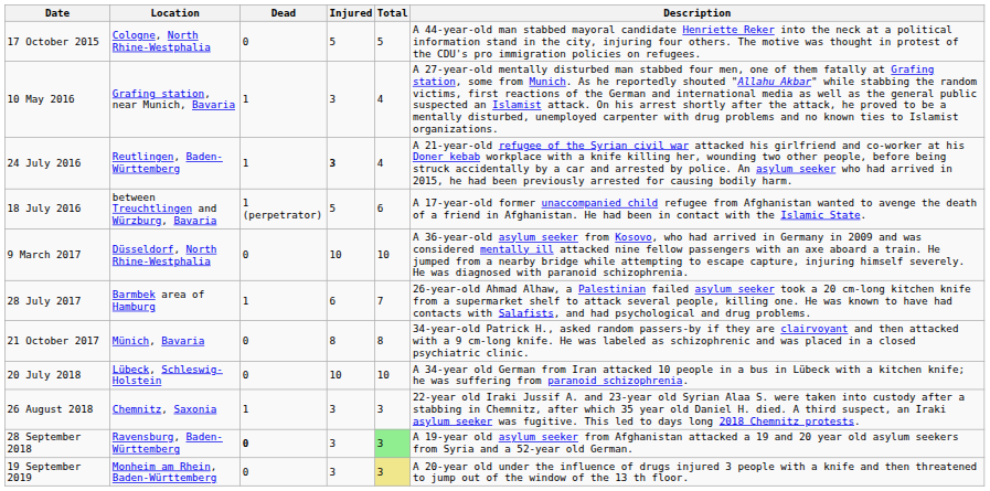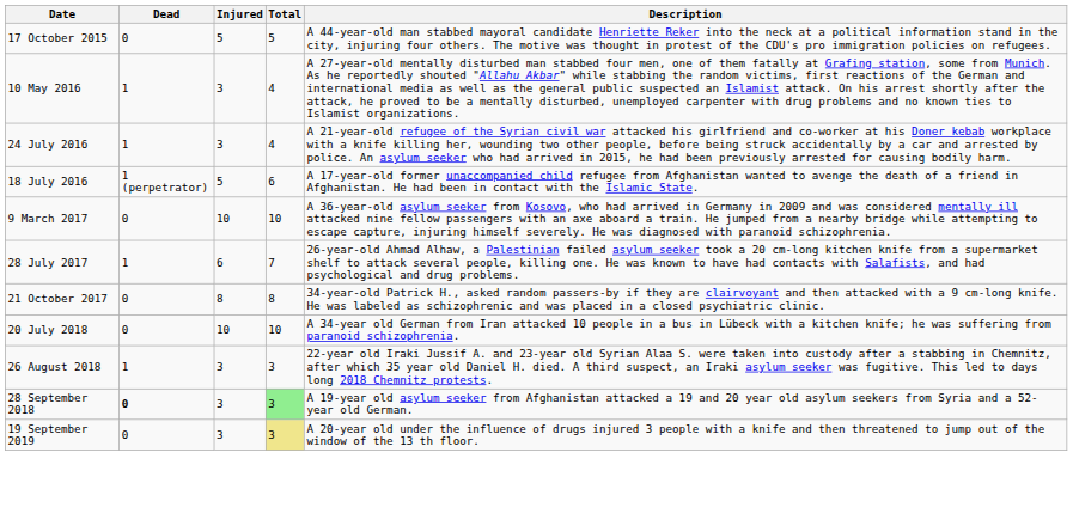 <table class="wikitable sortable">
 <tr>
 <th scope="col" style="width: 8rem;">Date</th>
-<th scope="col" style="width: 10rem;">Location</th>
 <th data-sort-type=number>Dead</th>
 <th data-sort-type=number>Injured</th>
 <th data-sort-type=number>Total</th>
 <th class=unsortable>Description</th>
 </tr>
 <tr>
 <td>17 October 2015</td>
-<td><a href='#'>Cologne</a>, <a href='#'>North Rhine-Westphalia</a></td>
 <td>0</td>
 <td>5</td>
 <td>5</td>
 <td>A 44-year-old man stabbed mayoral candidate <a href='#'>Henriette Reker</a> into the neck at a political information stand in the city, injuring four others. The motive was thought in protest of the CDU's pro immigration policies on refugees.</td>
 </tr>
 <tr>
 <td>10 May 2016</td>
-<td><a href='#'>Grafing station</a>, near Munich, <a href='#'>Bavaria</a></td>
 <td>1</td>
 <td>3</td>
 <td>4</td>
 <td> A 27-year-old mentally disturbed man stabbed four men, one of them fatally at <a href='#'>Grafing station</a>, some  from <a href='#'>Munich</a>. As he reportedly shouted "<em><a href='#'>Allahu Akbar</a></em>" while stabbing the random victims, first reactions of the German and international media as well as the general public suspected an <a href='#'>Islamist</a> attack. On his arrest shortly after the attack, he proved to be a mentally disturbed, unemployed carpenter with drug problems and no known ties to Islamist organizations.</td>
 </tr>
 <tr>
 <td>24 July 2016</td>
-<td><a href='#'>Reutlingen</a>, <a href='#'>Baden-Württemberg</a></td>
 <td>1</td>
-<td><strong>3</strong></td>
+<td>3</td>
 <td>4</td>
 <td> A 21-year-old <a href='#'>refugee of the Syrian civil war</a> attacked his girlfriend and co-worker at his <a href='#'>Doner kebab</a> workplace with a knife killing her, wounding two other people, before being struck accidentally by a car and arrested by police. An <a href='#'>asylum seeker</a> who had arrived in 2015, he had been previously arrested for causing bodily harm.</td>
 </tr>
 <tr>
 <td>18 July 2016</td>
-<td>between <a href='#'>Treuchtlingen</a> and <a href='#'>Würzburg</a>, <a href='#'>Bavaria</a></td>
 <td>1 (perpetrator)</td>
 <td>5</td>
 <td>6</td>
 <td> A 17-year-old former <a href='#'>unaccompanied child</a> refugee from Afghanistan wanted to avenge the death of a friend in Afghanistan. He had been in contact with the <a href='#'>Islamic State</a>.</td>
 </tr>
 <tr>
 <td>9 March 2017</td>
-<td><a href='#'>Düsseldorf</a>, <a href='#'>North Rhine-Westphalia</a></td>
 <td>0</td>
 <td>10</td>
 <td>10</td>
 <td>A 36-year-old <a href='#'>asylum seeker</a> from <a href='#'>Kosovo</a>, who had arrived in Germany in 2009 and was considered <a href='#'>mentally ill</a> attacked nine fellow passengers with an axe aboard a train. He jumped from a nearby bridge while attempting to escape capture, injuring himself severely. He was diagnosed with paranoid schizophrenia.</td>
 </tr>
 <tr>
 <td>28 July 2017</td>
-<td><a href='#'>Barmbek</a> area of <a href='#'>Hamburg</a></td>
 <td>1</td>
 <td>6</td>
 <td>7</td>
 <td>26-year-old Ahmad Alhaw, a <a href='#'>Palestinian</a> failed <a href='#'>asylum seeker</a> took a 20 cm-long kitchen knife from a supermarket shelf to attack several people, killing one. He was known to have had contacts with <a href='#'>Salafists</a>, and had psychological and drug problems.</td>
 </tr>
 <tr>
 <td>21 October 2017</td>
-<td><a href='#'>Münich</a>, <a href='#'>Bavaria</a></td>
 <td>0</td>
 <td>8</td>
 <td>8</td>
 <td>34-year-old Patrick H., asked random passers-by if they are <a href='#'>clairvoyant</a> and then attacked with a 9 cm-long knife. He was labeled as schizophrenic and was placed in a closed psychiatric clinic.</td>
 </tr>
 <tr>
 <td>20 July 2018</td>
-<td><a href='#'>Lübeck</a>, <a href='#'>Schleswig-Holstein</a></td>
 <td>0</td>
 <td>10</td>
 <td>10</td>
 <td>A 34-year old German from Iran attacked 10 people in a bus in Lübeck with a kitchen knife; he was suffering from <a href='#'>paranoid schizophrenia</a>.</td>
 </tr>
 <tr>
 <td>26 August 2018</td>
-<td><a href='#'>Chemnitz</a>, <a href='#'>Saxonia</a></td>
 <td>1</td>
 <td>3</td>
 <td>3</td>
 <td>22-year old Iraki Jussif A. and 23-year old Syrian Alaa S. were taken into custody after a stabbing in Chemnitz, after which 35 year old Daniel H. died. A third suspect, an Iraki <a href='#'>asylum seeker</a> was fugitive. This led to days long <a href='#'>2018 Chemnitz protests</a>.</td>
 </tr>
 <tr>
 <td>28 September 2018</td>
-<td><a href='#'>Ravensburg</a>, <a href='#'>Baden-Württemberg</a></td>
 <td><strong>0</strong></td>
 <td>3</td>
 <td style="background: lightgreen;">3</td>
 <td>A 19-year old <a href='#'>asylum seeker</a> from Afghanistan attacked a 19 and 20 year old asylum seekers from Syria and a 52-year old German.</td>
 </tr>
 <tr>
 <td>19 September 2019</td>
-<td><a href='#'>Monheim am Rhein</a>, <a href='#'>Baden-Württemberg</a></td>
 <td>0</td>
 <td>3</td>
 <td style="background: khaki;">3</td>
 <td>A 20-year old under the influence of drugs injured 3 people with a knife and then threatened to jump out of the window of the 13 th floor.</td>
 </tr>
 </table>
